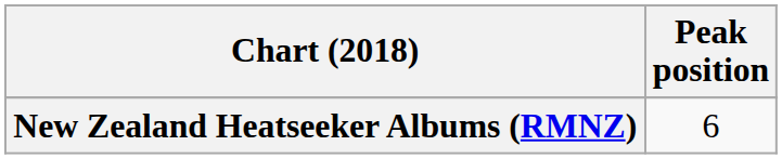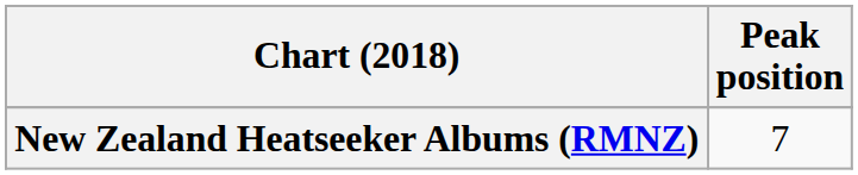 <table class="wikitable sortable plainrowheaders" style="text-align:center">
 <tr>
 <th scope="col">Chart (2018)</th>
 <th scope="col">Peak<br> position</th>
 </tr>
 <tr>
 </tr>
 <tr>
 <th scope="row">New Zealand Heatseeker Albums (<a href='#'>RMNZ</a>)</th>
-<td>6</td>
+<td>7</td>
 </tr>
 </table>
